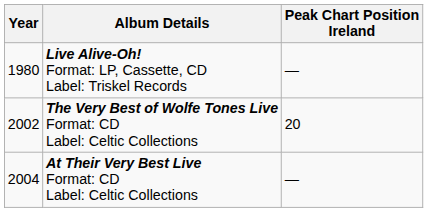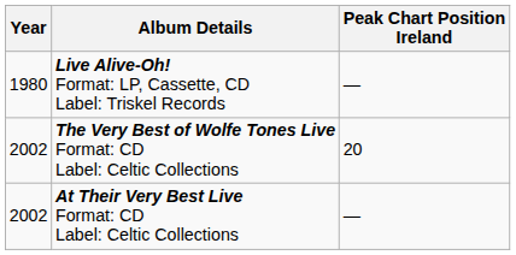 <table class="wikitable" border="1">
 <tr>
 <th>Year</th>
 <th>Album Details</th>
 <th>Peak Chart Position<br>Ireland</th>
 </tr>
 <tr>
 <td>1980</td>
 <td><strong><em>Live Alive-Oh!</em></strong><br>Format: LP, Cassette, CD<br>Label: Triskel Records</td>
 <td>—</td>
 </tr>
 <tr>
 <td>2002</td>
 <td><strong><em>The Very Best of Wolfe Tones Live</em></strong><br>Format: CD<br>Label: Celtic Collections</td>
 <td>20</td>
 </tr>
 <tr>
-<td>2004</td>
+<td>2002</td>
 <td><strong><em>At Their Very Best Live</em></strong><br>Format: CD<br>Label: Celtic Collections</td>
 <td>—</td>
 </tr>
 </table>
